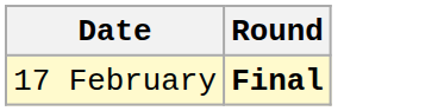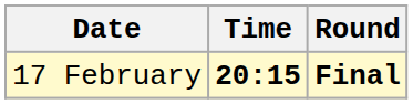 <table class="wikitable">
 <tr>
 <th>Date</th>
+<th>Time</th>
 <th>Round</th>
 </tr>
 <tr style=background:lemonchiffon>
 <td>17 February</td>
+<td><strong>20:15</strong></td>
 <td><strong>Final</strong></td>
 </tr>
 </table>
